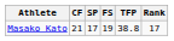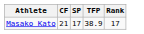 <table class="wikitable" border="1" style="font-size:90%">
 <tr>
 <th>Athlete</th>
 <th>CF</th>
 <th>SP</th>
-<th>FS</th>
 <th>TFP</th>
 <th>Rank</th>
 </tr>
 <tr align=center>
 <td align=left><a href='#'>Masako Kato</a></td>
 <td>21</td>
 <td>17</td>
-<td>19</td>
-<td>38.8</td>
+<td>38.9</td>
 <td>17</td>
 </tr>
 </table>
